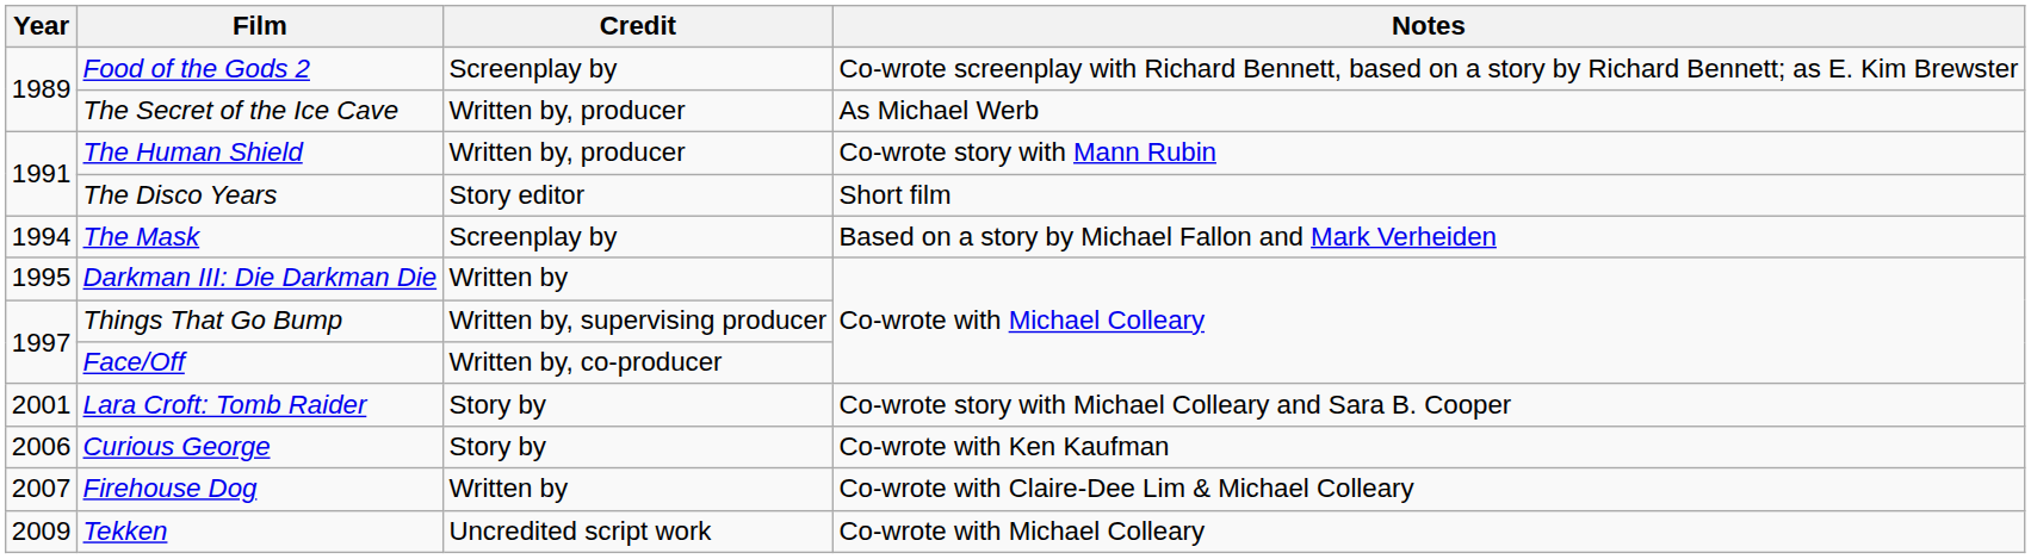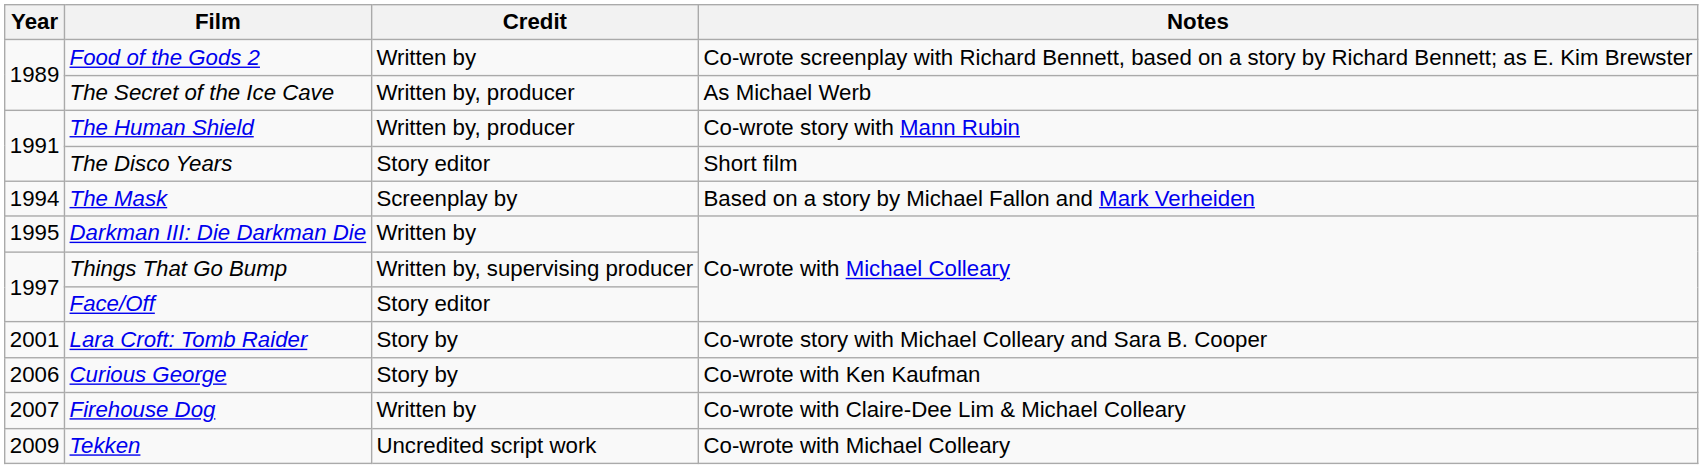 <table class="wikitable">
 <tr>
 <th>Year</th>
 <th>Film</th>
 <th>Credit</th>
 <th>Notes</th>
 </tr>
 <tr>
 <td rowspan="2">1989</td>
 <td><em><a href='#'>Food of the Gods 2</a></em></td>
-<td>Screenplay by</td>
+<td>Written by</td>
 <td>Co-wrote screenplay with Richard Bennett, based on a story by Richard Bennett; as E. Kim Brewster</td>
 </tr>
 <tr>
 <td><em>The Secret of the Ice Cave</em></td>
 <td>Written by, producer</td>
 <td>As Michael Werb</td>
 </tr>
 <tr>
 <td rowspan="2">1991</td>
 <td><em><a href='#'>The Human Shield</a></em></td>
 <td>Written by, producer</td>
 <td>Co-wrote story with <a href='#'>Mann Rubin</a></td>
 </tr>
 <tr>
 <td><em>The Disco Years</em></td>
 <td>Story editor</td>
 <td>Short film</td>
 </tr>
 <tr>
 <td>1994</td>
 <td><em><a href='#'>The Mask</a></em></td>
 <td>Screenplay by</td>
 <td>Based on a story by Michael Fallon and <a href='#'>Mark Verheiden</a></td>
 </tr>
 <tr>
 <td>1995</td>
 <td><em><a href='#'>Darkman III: Die Darkman Die</a></em></td>
 <td>Written by</td>
 <td rowspan="3">Co-wrote with <a href='#'>Michael Colleary</a></td>
 </tr>
 <tr>
 <td rowspan="2">1997</td>
 <td><em>Things That Go Bump</em></td>
 <td>Written by, supervising producer</td>
 </tr>
 <tr>
 <td><em><a href='#'>Face/Off</a></em></td>
-<td>Written by, co-producer</td>
+<td>Story editor</td>
 </tr>
 <tr>
 <td>2001</td>
 <td><em><a href='#'>Lara Croft: Tomb Raider</a></em></td>
 <td>Story by</td>
 <td>Co-wrote story with Michael Colleary and Sara B. Cooper</td>
 </tr>
 <tr>
 <td>2006</td>
 <td><em><a href='#'>Curious George</a></em></td>
 <td>Story by</td>
 <td>Co-wrote with Ken Kaufman</td>
 </tr>
 <tr>
 <td>2007</td>
 <td><em><a href='#'>Firehouse Dog</a></em></td>
 <td>Written by</td>
 <td>Co-wrote with Claire-Dee Lim & Michael Colleary</td>
 </tr>
 <tr>
 <td>2009</td>
 <td><em><a href='#'>Tekken</a></em></td>
 <td>Uncredited script work</td>
 <td>Co-wrote with Michael Colleary</td>
 </tr>
 </table>
